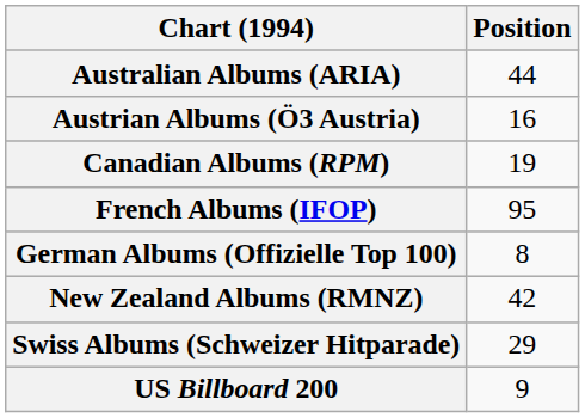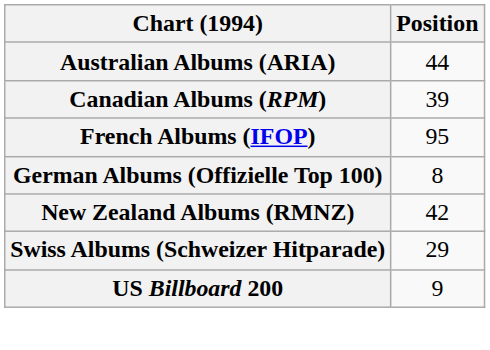 <table class="wikitable sortable plainrowheaders" style="text-align:center">
 <tr>
 <th>Chart (1994)</th>
 <th>Position</th>
 </tr>
 <tr>
 <th scope="row">Australian Albums (ARIA)</th>
 <td>44</td>
 </tr>
 <tr>
-<th scope="row">Austrian Albums (Ö3 Austria)</th>
-<td>16</td>
-</tr>
-<tr>
 <th scope="row">Canadian Albums (<em>RPM</em>)</th>
-<td>19</td>
+<td>39</td>
 </tr>
 <tr>
 <th scope="row">French Albums (<a href='#'>IFOP</a>)</th>
 <td>95</td>
 </tr>
 <tr>
 <th scope="row">German Albums (Offizielle Top 100)</th>
 <td>8</td>
 </tr>
 <tr>
 <th scope="row">New Zealand Albums (RMNZ)</th>
 <td>42</td>
 </tr>
 <tr>
 <th scope="row">Swiss Albums (Schweizer Hitparade)</th>
 <td>29</td>
 </tr>
 <tr>
 <th scope="row">US <em>Billboard</em> 200</th>
 <td>9</td>
 </tr>
 </table>
